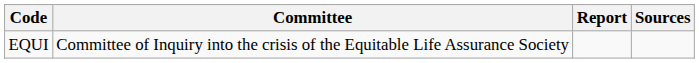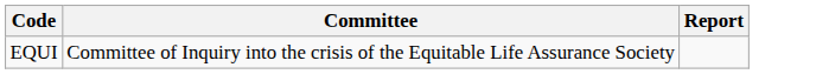 <table class="wikitable">
 <tr>
 <th>Code</th>
 <th>Committee</th>
 <th>Report</th>
-<th>Sources</th>
 </tr>
 <tr>
 <td>EQUI</td>
 <td>Committee of Inquiry into the crisis of the Equitable Life Assurance Society</td>
 <td></td>
-<td></td>
 </tr>
 </table>
